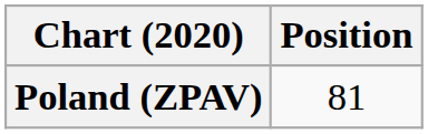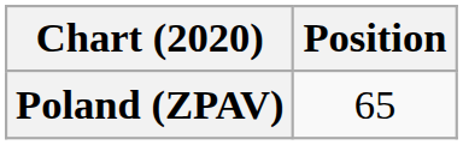 <table class="wikitable sortable plainrowheaders" style="text-align:center">
 <tr>
 <th scope="col">Chart (2020)</th>
 <th scope="col">Position</th>
 </tr>
 <tr>
 <th scope="row">Poland (ZPAV)</th>
-<td>81</td>
+<td>65</td>
 </tr>
 </table>
